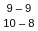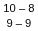 <table style="text-align:center">
 <tr>
 <th width=200></th>
 <th width=100></th>
 <th width=200></th>
 </tr>
 <tr>
 <td align=right><strong></strong></td>
+<td>10 – 8</td>
+<td align=left></td>
+</tr>
+<tr>
+<td align=right><strong></strong></td>
 <td>9 – 9</td>
 <td align=left><strong></strong></td>
 </tr>
-<tr>
-<td align=right><strong></strong></td>
-<td>10 – 8</td>
-<td align=left></td>
-</tr>
 </table>
